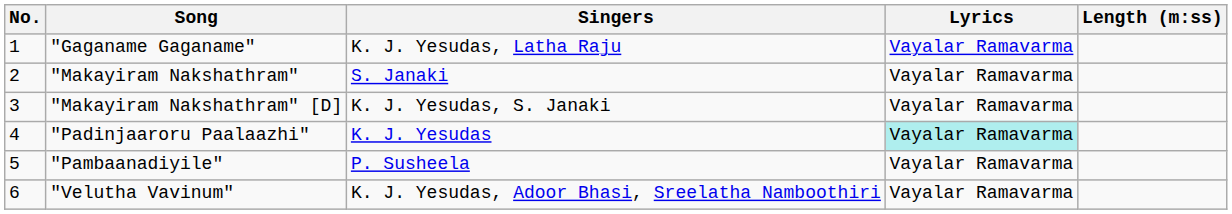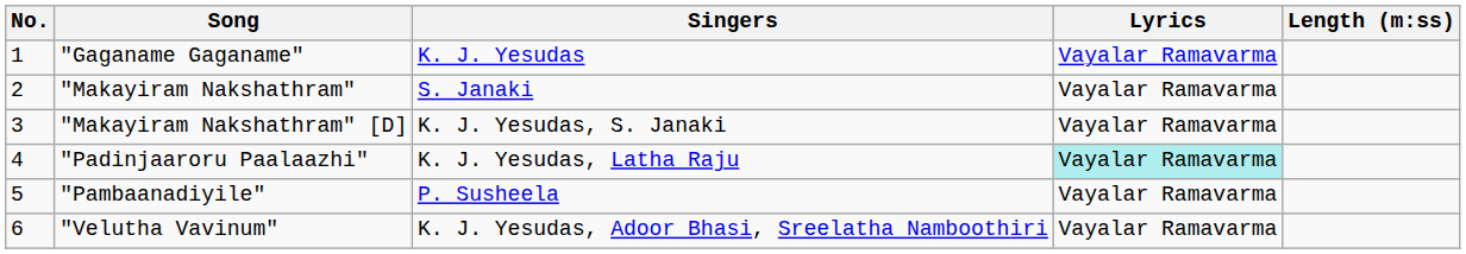 <table class="wikitable" style="font-size:95%;">
 <tr>
 <th>No.</th>
 <th>Song</th>
 <th>Singers</th>
 <th>Lyrics</th>
 <th>Length (m:ss)</th>
 </tr>
 <tr>
 <td>1</td>
 <td>"Gaganame Gaganame"</td>
-<td>K. J. Yesudas, <a href='#'>Latha Raju</a></td>
+<td><a href='#'>K. J. Yesudas</a></td>
 <td><a href='#'>Vayalar Ramavarma</a></td>
 <td></td>
 </tr>
 <tr>
 <td>2</td>
 <td>"Makayiram Nakshathram"</td>
 <td><a href='#'>S. Janaki</a></td>
 <td>Vayalar Ramavarma</td>
 <td></td>
 </tr>
 <tr>
 <td>3</td>
 <td>"Makayiram Nakshathram" [D]</td>
 <td>K. J. Yesudas, S. Janaki</td>
 <td>Vayalar Ramavarma</td>
 <td></td>
 </tr>
 <tr>
 <td>4</td>
 <td>"Padinjaaroru Paalaazhi"</td>
-<td><a href='#'>K. J. Yesudas</a></td>
+<td>K. J. Yesudas, <a href='#'>Latha Raju</a></td>
 <td style="background: paleturquoise;">Vayalar Ramavarma</td>
 <td></td>
 </tr>
 <tr>
 <td>5</td>
 <td>"Pambaanadiyile"</td>
 <td><a href='#'>P. Susheela</a></td>
 <td>Vayalar Ramavarma</td>
 <td></td>
 </tr>
 <tr>
 <td>6</td>
 <td>"Velutha Vavinum"</td>
 <td>K. J. Yesudas, <a href='#'>Adoor Bhasi</a>, <a href='#'>Sreelatha Namboothiri</a></td>
 <td>Vayalar Ramavarma</td>
 <td></td>
 </tr>
 </table>
